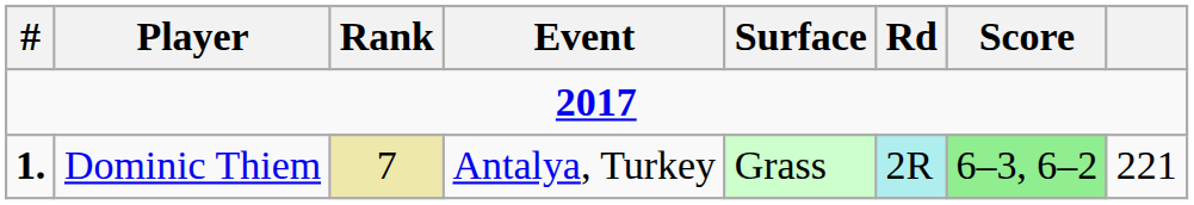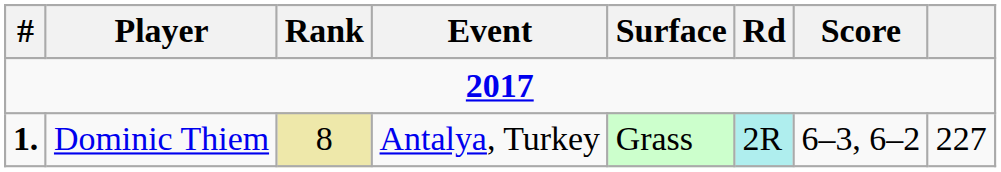 <table class="wikitable sortable">
 <tr>
 <th>#</th>
 <th>Player</th>
 <th>Rank</th>
 <th>Event</th>
 <th>Surface</th>
 <th>Rd</th>
 <th>Score</th>
 <th></th>
 </tr>
 <tr>
 <td colspan="8" style="text-align:center"><strong><a href='#'>2017</a></strong></td>
 </tr>
 <tr>
 <td><strong>1.</strong></td>
 <td> <a href='#'>Dominic Thiem</a></td>
-<td align=center bgcolor="eee8aa">7</td>
+<td align=center bgcolor="eee8aa">8</td>
 <td><a href='#'>Antalya</a>, Turkey</td>
 <td bgcolor="ccffcc">Grass</td>
 <td bgcolor="afeeee">2R</td>
-<td style="background: lightgreen;">6–3, 6–2</td>
-<td align=center>221</td>
+<td>6–3, 6–2</td>
+<td align=center>227</td>
 </tr>
 </table>
